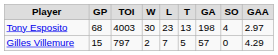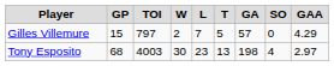 <table class="wikitable" width="50%">
 <tr align="center"  bgcolor="#dddddd">
 <td><strong>Player</strong></td>
 <td><strong>GP</strong></td>
 <td><strong>TOI</strong></td>
 <td><strong>W</strong></td>
 <td><strong>L</strong></td>
 <td><strong>T</strong></td>
 <td><strong>GA</strong></td>
 <td><strong>SO</strong></td>
 <td><strong>GAA</strong></td>
 </tr>
 <tr>
+<td><a href='#'>Gilles Villemure</a></td>
+<td>15</td>
+<td>797</td>
+<td>2</td>
+<td>7</td>
+<td>5</td>
+<td>57</td>
+<td>0</td>
+<td>4.29</td>
+</tr>
+<tr>
 <td><a href='#'>Tony Esposito</a></td>
 <td>68</td>
 <td>4003</td>
 <td>30</td>
 <td>23</td>
 <td>13</td>
 <td>198</td>
 <td>4</td>
 <td>2.97</td>
 </tr>
-<tr>
-<td><a href='#'>Gilles Villemure</a></td>
-<td>15</td>
-<td>797</td>
-<td>2</td>
-<td>7</td>
-<td>5</td>
-<td>57</td>
-<td>0</td>
-<td>4.29</td>
-</tr>
 </table>
